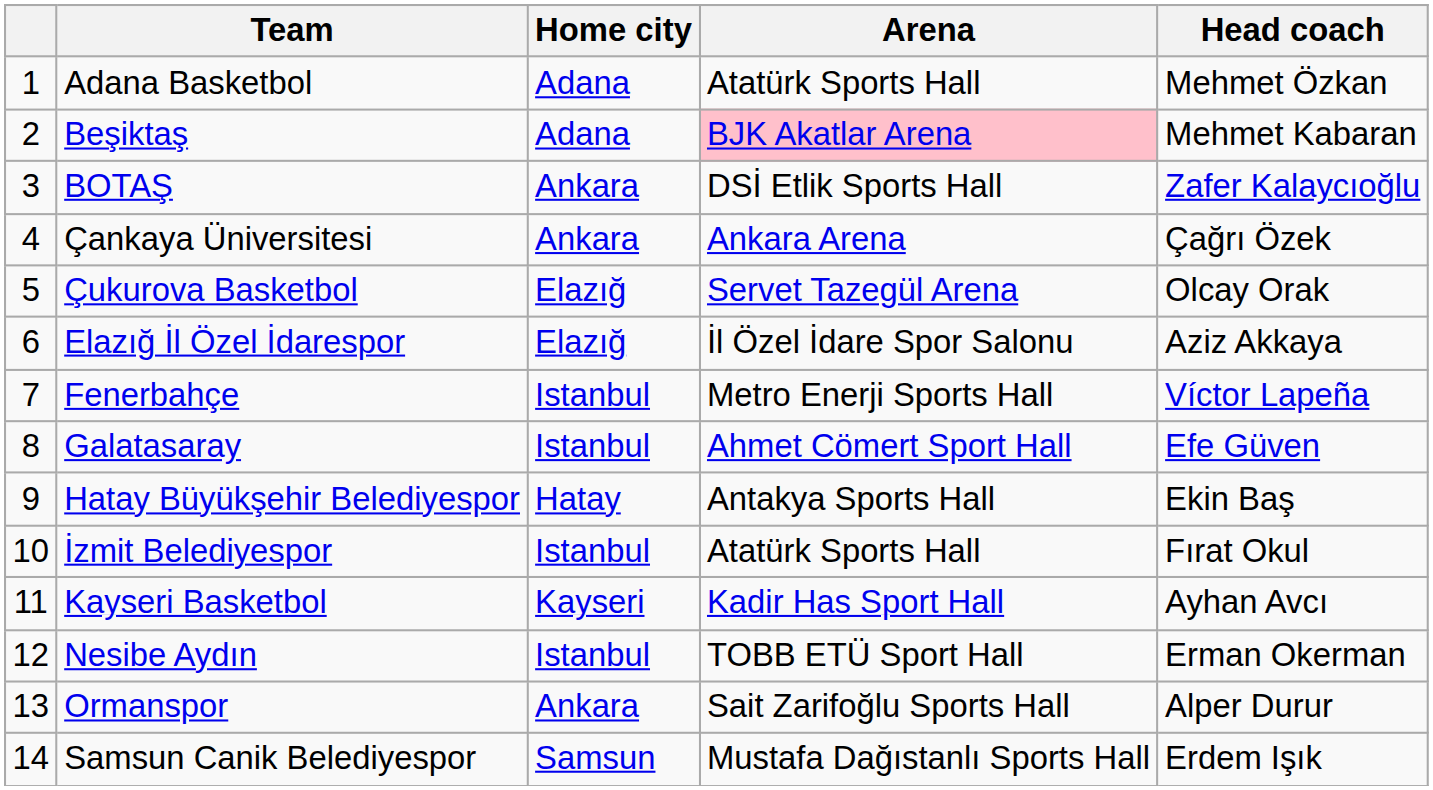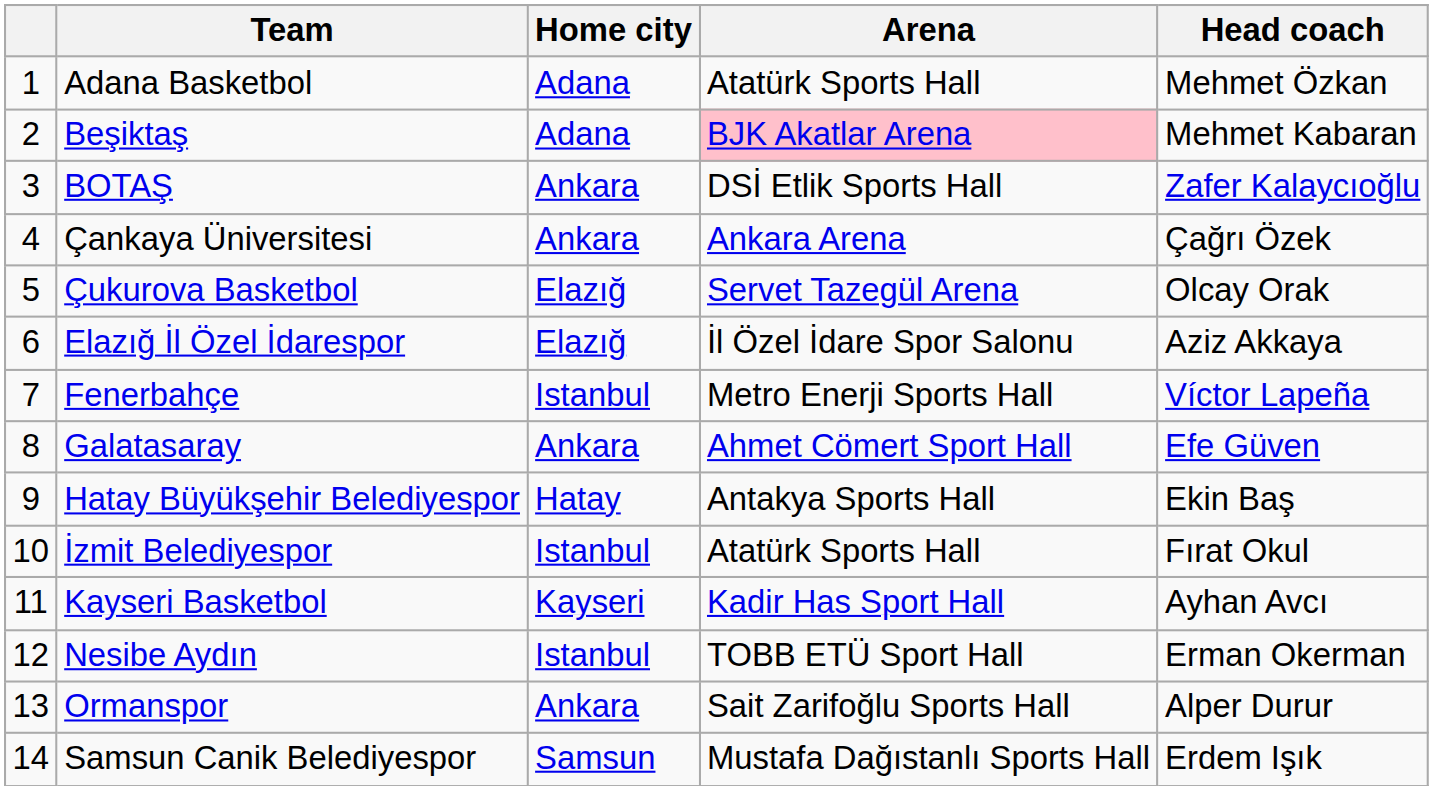 <table class="wikitable sortable">
 <tr>
 <th></th>
 <th>Team</th>
 <th>Home city</th>
 <th>Arena</th>
 <th>Head coach</th>
 </tr>
 <tr>
 <td align="center">1</td>
 <td>Adana Basketbol </td>
 <td><a href='#'>Adana</a></td>
 <td>Atatürk Sports Hall</td>
 <td> Mehmet Özkan </td>
 </tr>
 <tr>
 <td align="center">2</td>
 <td><a href='#'>Beşiktaş</a></td>
 <td><a href='#'>Adana</a></td>
 <td style="background: pink;"><a href='#'>BJK Akatlar Arena</a></td>
 <td> Mehmet Kabaran </td>
 </tr>
 <tr>
 <td align="center">3</td>
 <td><a href='#'>BOTAŞ</a></td>
 <td><a href='#'>Ankara</a></td>
 <td>DSİ Etlik Sports Hall</td>
 <td> <a href='#'>Zafer Kalaycıoğlu</a></td>
 </tr>
 <tr>
 <td align="center">4</td>
 <td>Çankaya Üniversitesi </td>
 <td><a href='#'>Ankara</a></td>
 <td><a href='#'>Ankara Arena</a></td>
 <td> Çağrı Özek </td>
 </tr>
 <tr>
 <td align="center">5</td>
 <td><a href='#'>Çukurova Basketbol</a></td>
 <td><a href='#'>Elazığ</a></td>
 <td><a href='#'>Servet Tazegül Arena</a></td>
 <td> Olcay Orak </td>
 </tr>
 <tr>
 <td align="center">6</td>
 <td><a href='#'>Elazığ İl Özel İdarespor</a></td>
 <td><a href='#'>Elazığ</a></td>
 <td>İl Özel İdare Spor Salonu</td>
 <td> Aziz Akkaya </td>
 </tr>
 <tr>
 <td align="center">7</td>
 <td><a href='#'>Fenerbahçe</a></td>
 <td><a href='#'>Istanbul</a></td>
 <td>Metro Enerji Sports Hall</td>
 <td> <a href='#'>Víctor Lapeña</a></td>
 </tr>
 <tr>
 <td align="center">8</td>
 <td><a href='#'>Galatasaray</a></td>
-<td><a href='#'>Istanbul</a></td>
+<td><a href='#'>Ankara</a></td>
 <td><a href='#'>Ahmet Cömert Sport Hall</a></td>
 <td> <a href='#'>Efe Güven</a></td>
 </tr>
 <tr>
 <td align="center">9</td>
 <td><a href='#'>Hatay Büyükşehir Belediyespor</a></td>
 <td><a href='#'>Hatay</a></td>
 <td>Antakya Sports Hall</td>
 <td> Ekin Baş </td>
 </tr>
 <tr>
 <td align="center">10</td>
 <td><a href='#'>İzmit Belediyespor</a></td>
 <td><a href='#'>Istanbul</a></td>
 <td>Atatürk Sports Hall</td>
 <td> Fırat Okul </td>
 </tr>
 <tr>
 <td align="center">11</td>
 <td><a href='#'>Kayseri Basketbol</a></td>
 <td><a href='#'>Kayseri</a></td>
 <td><a href='#'>Kadir Has Sport Hall</a></td>
 <td> Ayhan Avcı </td>
 </tr>
 <tr>
 <td align="center">12</td>
 <td><a href='#'>Nesibe Aydın</a></td>
 <td><a href='#'>Istanbul</a></td>
 <td>TOBB ETÜ Sport Hall</td>
 <td> Erman Okerman </td>
 </tr>
 <tr>
 <td align="center">13</td>
 <td><a href='#'>Ormanspor</a></td>
 <td><a href='#'>Ankara</a></td>
 <td>Sait Zarifoğlu Sports Hall</td>
 <td> Alper Durur </td>
 </tr>
 <tr>
 <td align="center">14</td>
 <td>Samsun Canik Belediyespor </td>
 <td><a href='#'>Samsun</a></td>
 <td>Mustafa Dağıstanlı Sports Hall</td>
 <td> Erdem Işık </td>
 </tr>
 </table>
